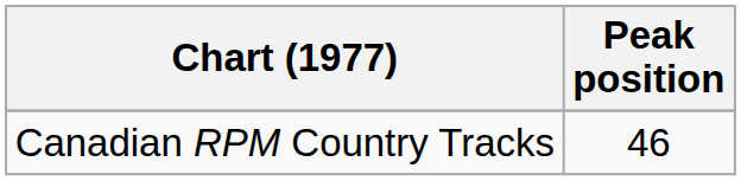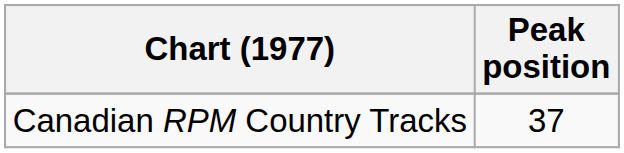 <table class="wikitable sortable">
 <tr>
 <th align="left">Chart (1977)</th>
 <th align="center">Peak<br>position</th>
 </tr>
 <tr>
 </tr>
 <tr>
 <td align="left">Canadian <em>RPM</em> Country Tracks</td>
-<td align="center">46</td>
+<td align="center">37</td>
 </tr>
 </table>
